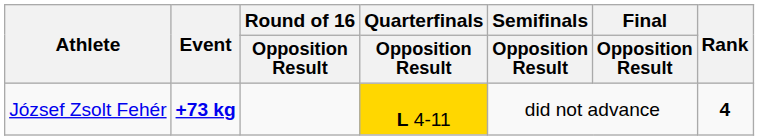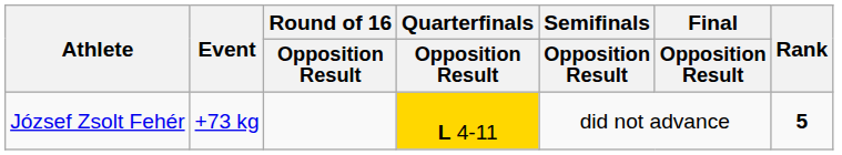 <table class="wikitable" style="font-size:90%;">
 <tr>
 <th rowspan=2>Athlete</th>
 <th rowspan=2>Event</th>
 <th>Round of 16</th>
 <th>Quarterfinals</th>
 <th>Semifinals</th>
 <th>Final</th>
 <th rowspan=2>Rank</th>
 </tr>
 <tr style="font-size:95%">
 <th>Opposition<br>Result</th>
 <th>Opposition<br>Result</th>
 <th>Opposition<br>Result</th>
 <th>Opposition<br>Result</th>
 </tr>
 <tr align=center>
 <td align=left><a href='#'>József Zsolt Fehér</a></td>
-<td align=left><strong><a href='#'>+73 kg</a></strong></td>
+<td align=left><a href='#'>+73 kg</a></td>
 <td></td>
 <td style="background: gold;"><br><strong>L</strong> 4-11</td>
 <td colspan=2>did not advance</td>
-<td><strong>4</strong></td>
+<td><strong>5</strong></td>
 </tr>
 </table>
